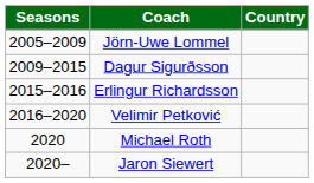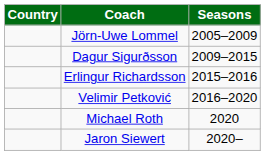 <table class="wikitable" style="text-align: center;">
 <tr>
+<th style="color:#FFFFFF; background:#006D12">Country</th>
+<th style="color:#FFFFFF; background:#006D12">Coach</th>
 <th style="color:#FFFFFF; background:#006D12">Seasons</th>
-<th style="color:#FFFFFF; background:#006D12">Coach</th>
-<th style="color:#FFFFFF; background:#006D12">Country</th>
 </tr>
 <tr>
+<td style="text-align: center"></td>
+<td style="text-align: center"><a href='#'>Jörn-Uwe Lommel</a></td>
 <td style="text-align: center">2005–2009</td>
-<td style="text-align: center"><a href='#'>Jörn-Uwe Lommel</a></td>
-<td style="text-align: center"></td>
 </tr>
 <tr>
+<td style="text-align: center"></td>
+<td style="text-align: center"><a href='#'>Dagur Sigurðsson</a></td>
 <td style="text-align: center">2009–2015</td>
-<td style="text-align: center"><a href='#'>Dagur Sigurðsson</a></td>
-<td style="text-align: center"></td>
 </tr>
 <tr>
+<td style="text-align: center"></td>
+<td style="text-align: center"><a href='#'>Erlingur Richardsson</a></td>
 <td style="text-align: center">2015–2016</td>
-<td style="text-align: center"><a href='#'>Erlingur Richardsson</a></td>
-<td style="text-align: center"></td>
 </tr>
 <tr>
+<td style="text-align: center"></td>
+<td style="text-align: center"><a href='#'>Velimir Petković</a></td>
 <td style="text-align: center">2016–2020</td>
-<td style="text-align: center"><a href='#'>Velimir Petković</a></td>
-<td style="text-align: center"></td>
 </tr>
 <tr>
+<td style="text-align: center"></td>
+<td style="text-align: center"><a href='#'>Michael Roth</a></td>
 <td style="text-align: center">2020</td>
-<td style="text-align: center"><a href='#'>Michael Roth</a></td>
-<td style="text-align: center"></td>
 </tr>
 <tr>
+<td style="text-align: center"></td>
+<td style="text-align: center"><a href='#'>Jaron Siewert</a></td>
 <td style="text-align: center">2020–</td>
-<td style="text-align: center"><a href='#'>Jaron Siewert</a></td>
-<td style="text-align: center"></td>
 </tr>
 </table>
